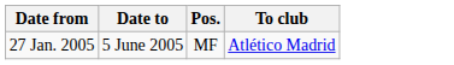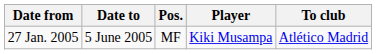 <table class="wikitable">
 <tr>
 <th>Date from</th>
 <th>Date to</th>
 <th>Pos.</th>
+<th>Player</th>
 <th>To club</th>
 </tr>
 <tr>
 <td>27 Jan. 2005</td>
 <td>5 June 2005</td>
 <td align="center">MF</td>
+<td> <a href='#'>Kiki Musampa</a></td>
 <td> <a href='#'>Atlético Madrid</a></td>
 </tr>
 </table>
